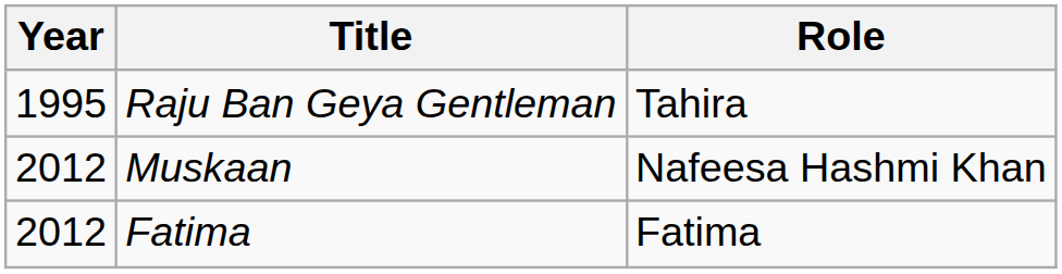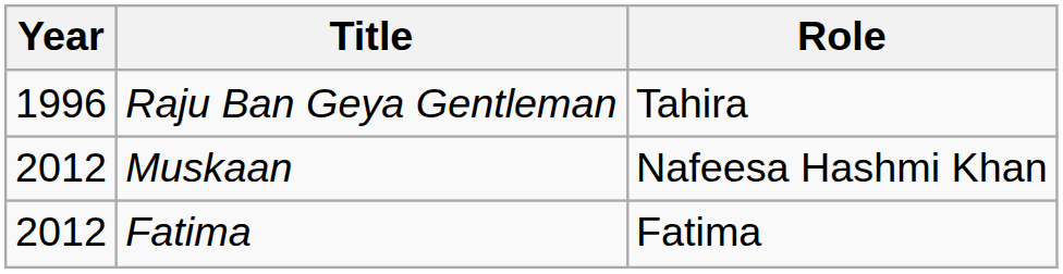 <table class="wikitable sortable plainrowheaders">
 <tr style="text-align:center;">
 <th scope="col">Year</th>
 <th scope="col">Title</th>
 <th scope="col">Role</th>
 </tr>
 <tr>
-<td>1995</td>
+<td>1996</td>
 <td><em>Raju Ban Geya Gentleman</em></td>
 <td>Tahira</td>
 </tr>
 <tr>
 <td>2012</td>
 <td><em>Muskaan</em></td>
 <td>Nafeesa Hashmi Khan</td>
 </tr>
 <tr>
 <td>2012</td>
 <td><em>Fatima</em></td>
 <td>Fatima</td>
 </tr>
 </table>
